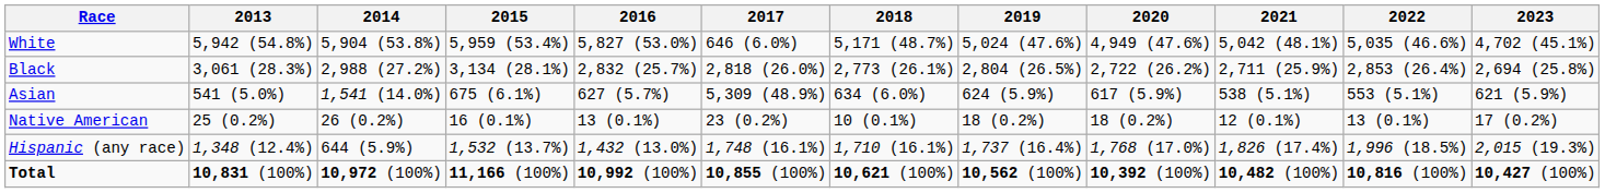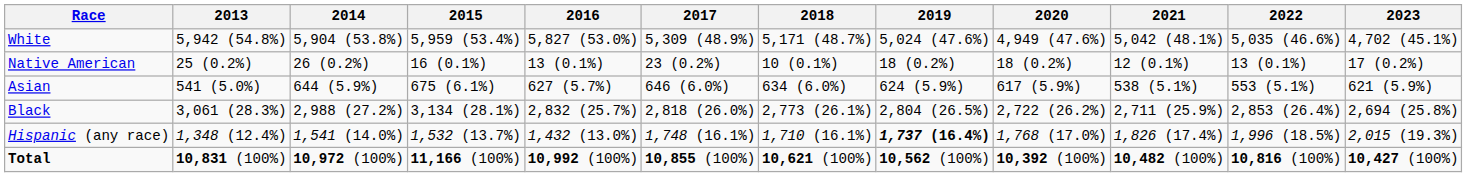 <table class="wikitable sortable" style="font-size:90%">
 <tr>
 <th><a href='#'>Race</a></th>
 <th>2013</th>
 <th>2014</th>
 <th>2015</th>
 <th>2016</th>
 <th>2017</th>
 <th>2018</th>
 <th>2019</th>
 <th>2020</th>
 <th>2021</th>
 <th>2022</th>
 <th>2023</th>
 </tr>
 <tr>
 <td><a href='#'>White</a></td>
 <td>5,942 (54.8%)</td>
 <td>5,904 (53.8%)</td>
 <td>5,959 (53.4%)</td>
 <td>5,827 (53.0%)</td>
-<td>646 (6.0%)</td>
+<td>5,309 (48.9%)</td>
 <td>5,171 (48.7%)</td>
 <td>5,024 (47.6%)</td>
 <td>4,949 (47.6%)</td>
 <td>5,042 (48.1%)</td>
 <td>5,035 (46.6%)</td>
 <td>4,702 (45.1%)</td>
+</tr>
+<tr>
+<td><a href='#'>Native American</a></td>
+<td>25 (0.2%)</td>
+<td>26 (0.2%)</td>
+<td>16 (0.1%)</td>
+<td>13 (0.1%)</td>
+<td>23 (0.2%)</td>
+<td>10 (0.1%)</td>
+<td>18 (0.2%)</td>
+<td>18 (0.2%)</td>
+<td>12 (0.1%)</td>
+<td>13 (0.1%)</td>
+<td>17 (0.2%)</td>
+</tr>
+<tr>
+<td><a href='#'>Asian</a></td>
+<td>541 (5.0%)</td>
+<td>644 (5.9%)</td>
+<td>675 (6.1%)</td>
+<td>627 (5.7%)</td>
+<td>646 (6.0%)</td>
+<td>634 (6.0%)</td>
+<td>624 (5.9%)</td>
+<td>617 (5.9%)</td>
+<td>538 (5.1%)</td>
+<td>553 (5.1%)</td>
+<td>621 (5.9%)</td>
 </tr>
 <tr>
 <td><a href='#'>Black</a></td>
 <td>3,061 (28.3%)</td>
 <td>2,988 (27.2%)</td>
 <td>3,134 (28.1%)</td>
 <td>2,832 (25.7%)</td>
 <td>2,818 (26.0%)</td>
 <td>2,773 (26.1%)</td>
 <td>2,804 (26.5%)</td>
 <td>2,722 (26.2%)</td>
 <td>2,711 (25.9%)</td>
 <td>2,853 (26.4%)</td>
 <td>2,694 (25.8%)</td>
 </tr>
 <tr>
-<td><a href='#'>Asian</a></td>
-<td>541 (5.0%)</td>
-<td><em>1,541</em> (14.0%)</td>
-<td>675 (6.1%)</td>
-<td>627 (5.7%)</td>
-<td>5,309 (48.9%)</td>
-<td>634 (6.0%)</td>
-<td>624 (5.9%)</td>
-<td>617 (5.9%)</td>
-<td>538 (5.1%)</td>
-<td>553 (5.1%)</td>
-<td>621 (5.9%)</td>
-</tr>
-<tr>
-<td><a href='#'>Native American</a></td>
-<td>25 (0.2%)</td>
-<td>26 (0.2%)</td>
-<td>16 (0.1%)</td>
-<td>13 (0.1%)</td>
-<td>23 (0.2%)</td>
-<td>10 (0.1%)</td>
-<td>18 (0.2%)</td>
-<td>18 (0.2%)</td>
-<td>12 (0.1%)</td>
-<td>13 (0.1%)</td>
-<td>17 (0.2%)</td>
-</tr>
-<tr>
 <td><em><a href='#'>Hispanic</a></em> (any race)</td>
 <td><em>1,348</em> (12.4%)</td>
-<td>644 (5.9%)</td>
+<td><em>1,541</em> (14.0%)</td>
 <td><em>1,532</em> (13.7%)</td>
 <td><em>1,432</em> (13.0%)</td>
 <td><em>1,748</em> (16.1%)</td>
 <td><em>1,710</em> (16.1%)</td>
-<td><em>1,737</em> (16.4%)</td>
+<td><strong><em>1,737</em> (16.4%)</strong></td>
 <td><em>1,768</em> (17.0%)</td>
 <td><em>1,826</em> (17.4%)</td>
 <td><em>1,996</em> (18.5%)</td>
 <td><em>2,015</em> (19.3%)</td>
 </tr>
 <tr>
 <td><strong>Total</strong></td>
 <td><strong>10,831</strong> (100%)</td>
 <td><strong>10,972</strong> (100%)</td>
 <td><strong>11,166</strong> (100%)</td>
 <td><strong>10,992</strong> (100%)</td>
 <td><strong>10,855</strong> (100%)</td>
 <td><strong>10,621</strong> (100%)</td>
 <td><strong>10,562</strong> (100%)</td>
 <td><strong>10,392</strong> (100%)</td>
 <td><strong>10,482</strong> (100%)</td>
 <td><strong>10,816</strong> (100%)</td>
 <td><strong>10,427</strong> (100%)</td>
 </tr>
 </table>
